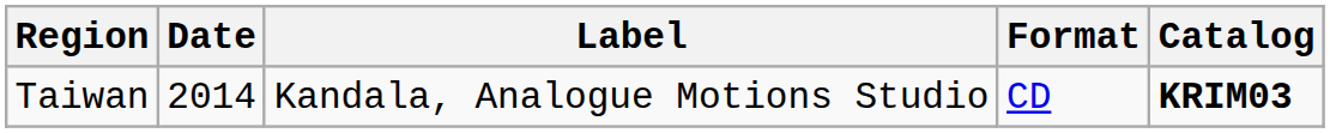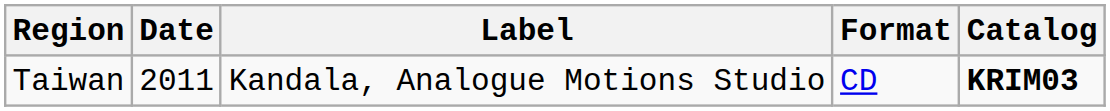 <table class="wikitable">
 <tr>
 <th>Region</th>
 <th>Date</th>
 <th>Label</th>
 <th>Format</th>
 <th>Catalog</th>
 </tr>
 <tr>
 <td>Taiwan</td>
-<td>2014</td>
+<td>2011</td>
 <td>Kandala, Analogue Motions Studio</td>
 <td><a href='#'>CD</a></td>
 <td><strong>KRIM03</strong></td>
 </tr>
 </table>
